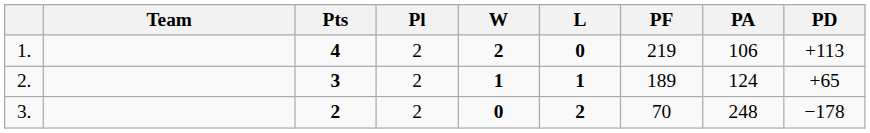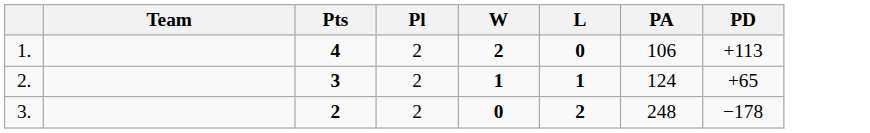 <table class=wikitable style="text-align:center">
 <tr bgcolor="#DCDCDC">
 <th width="25"></th>
 <th width="200">Team</th>
 <th width="60">Pts</th>
 <th width="60">Pl</th>
 <th width="60">W</th>
 <th width="60">L</th>
-<th width="60">PF</th>
 <th width="60">PA</th>
 <th width="60">PD</th>
 </tr>
 <tr>
 <td>1.</td>
 <td align=left></td>
 <td><strong>4</strong></td>
 <td>2</td>
 <td><strong>2</strong></td>
 <td><strong>0</strong></td>
-<td>219</td>
 <td>106</td>
 <td>+113</td>
 </tr>
 <tr>
 <td>2.</td>
 <td align=left></td>
 <td><strong>3</strong></td>
 <td>2</td>
 <td><strong>1</strong></td>
 <td><strong>1</strong></td>
-<td>189</td>
 <td>124</td>
 <td>+65</td>
 </tr>
 <tr>
 <td>3.</td>
 <td align=left></td>
 <td><strong>2</strong></td>
 <td>2</td>
 <td><strong>0</strong></td>
 <td><strong>2</strong></td>
-<td>70</td>
 <td>248</td>
 <td>−178</td>
 </tr>
 </table>
